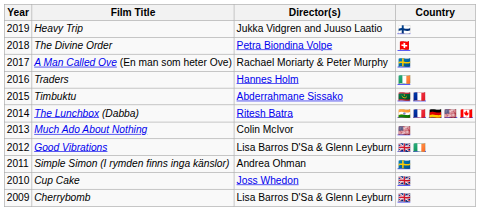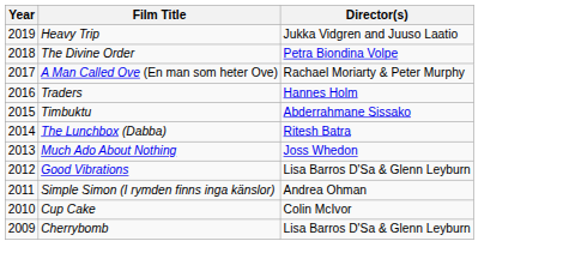 <table class="wikitable">
 <tr>
 <th>Year</th>
 <th>Film Title</th>
 <th>Director(s)</th>
-<th>Country</th>
 </tr>
 <tr>
 <td>2019</td>
 <td><em>Heavy Trip</em></td>
 <td>Jukka Vidgren and Juuso Laatio</td>
-<td><a href='#'>🇫🇮</a></td>
 </tr>
 <tr>
 <td>2018</td>
 <td><em>The Divine Order</em></td>
 <td><a href='#'>Petra Biondina Volpe</a></td>
-<td><a href='#'>🇨🇭</a></td>
 </tr>
 <tr>
 <td>2017</td>
 <td><em><a href='#'>A Man Called Ove</a></em> (En man som heter Ove)</td>
 <td>Rachael Moriarty & Peter Murphy</td>
-<td><a href='#'>🇸🇪</a></td>
 </tr>
 <tr>
 <td>2016</td>
 <td><em>Traders</em></td>
 <td><a href='#'>Hannes Holm</a></td>
-<td><a href='#'>🇮🇪</a></td>
 </tr>
 <tr>
 <td>2015</td>
 <td><em>Timbuktu</em></td>
 <td><a href='#'>Abderrahmane Sissako</a></td>
-<td><a href='#'>🇲🇷</a> <a href='#'>🇫🇷</a></td>
 </tr>
 <tr>
 <td>2014</td>
 <td><em><a href='#'>The Lunchbox</a> (Dabba)</em></td>
 <td><a href='#'>Ritesh Batra</a></td>
-<td><a href='#'>🇮🇳</a> <a href='#'>🇫🇷</a> <a href='#'>🇩🇪</a> <a href='#'>🇺🇸</a> <a href='#'>🇨🇦</a></td>
 </tr>
 <tr>
 <td>2013</td>
 <td><em><a href='#'>Much Ado About Nothing</a></em></td>
-<td>Colin McIvor</td>
-<td><a href='#'>🇺🇸</a></td>
+<td><a href='#'>Joss Whedon</a></td>
 </tr>
 <tr>
 <td>2012</td>
 <td><em><a href='#'>Good Vibrations</a></em></td>
 <td>Lisa Barros D'Sa & Glenn Leyburn</td>
-<td><a href='#'>🇬🇧</a> <a href='#'>🇮🇪</a></td>
 </tr>
 <tr>
 <td>2011</td>
 <td><em>Simple Simon (I rymden finns inga känslor)</em></td>
 <td>Andrea Ohman</td>
-<td><a href='#'>🇸🇪</a></td>
 </tr>
 <tr>
 <td>2010</td>
 <td><em>Cup Cake</em></td>
-<td><a href='#'>Joss Whedon</a></td>
-<td><a href='#'>🇬🇧</a></td>
+<td>Colin McIvor</td>
 </tr>
 <tr>
 <td>2009</td>
 <td><em>Cherrybomb</em></td>
 <td>Lisa Barros D'Sa & Glenn Leyburn</td>
-<td><a href='#'>🇬🇧</a></td>
 </tr>
 </table>
